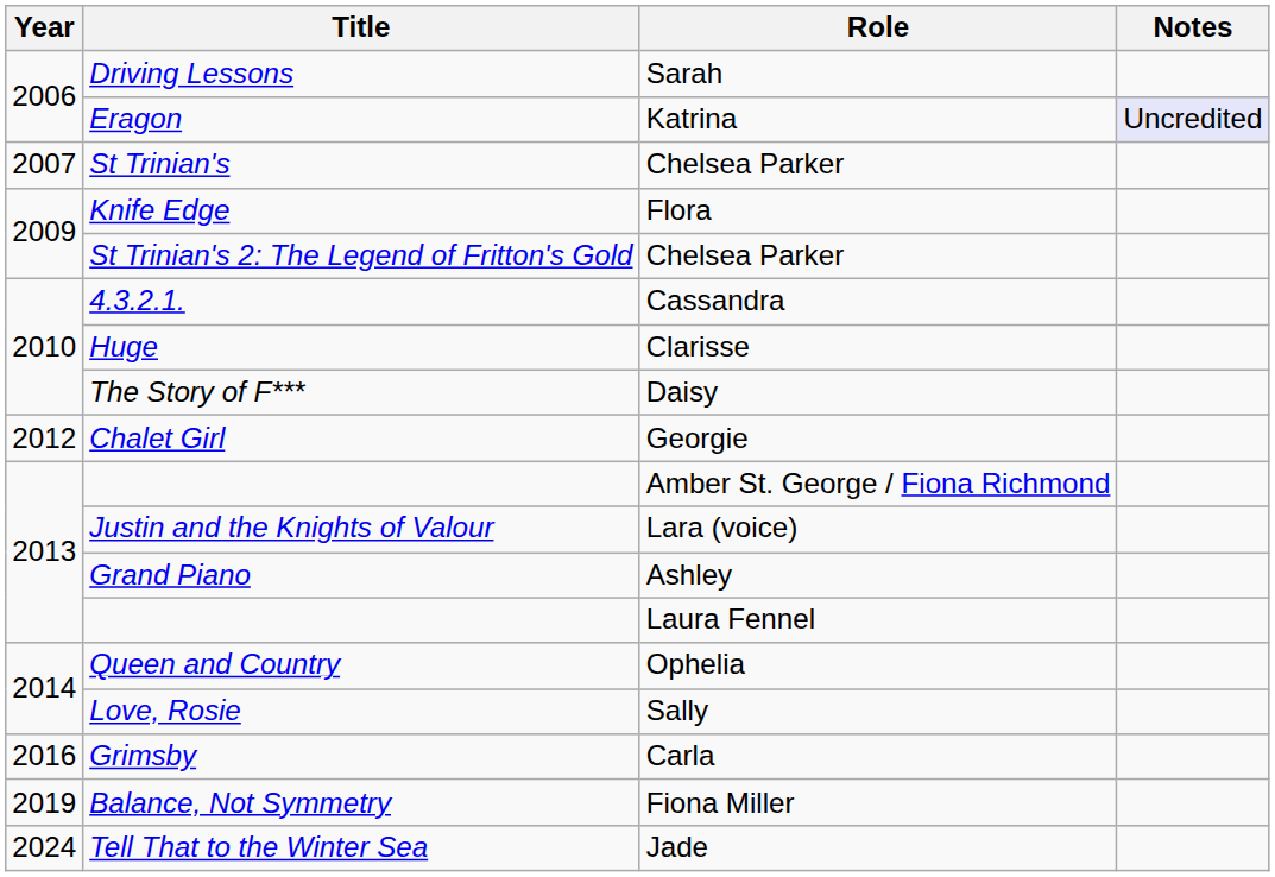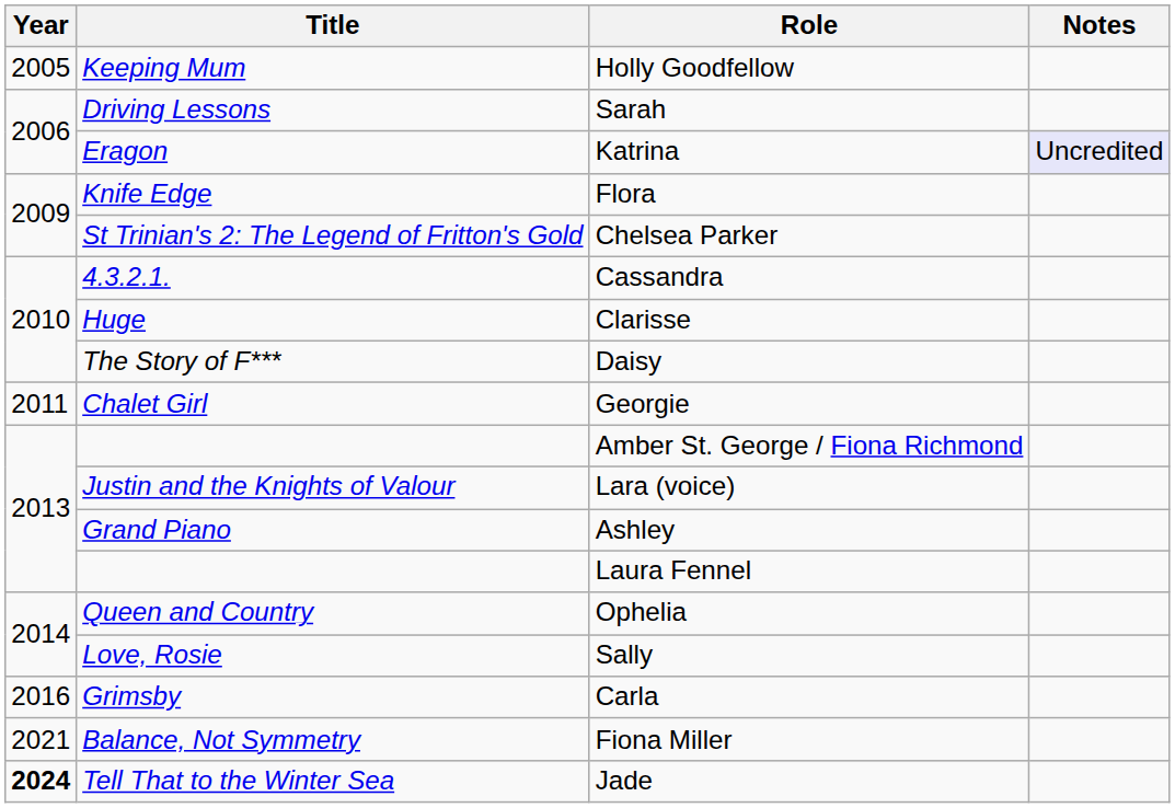 <table class="wikitable sortable">
 <tr>
 <th>Year</th>
 <th>Title</th>
 <th>Role</th>
 <th class="unsortable">Notes</th>
+</tr>
+<tr>
+<td>2005</td>
+<td><em><a href='#'>Keeping Mum</a></em></td>
+<td>Holly Goodfellow</td>
+<td></td>
 </tr>
 <tr>
 <td rowspan="2">2006</td>
 <td><em><a href='#'>Driving Lessons</a></em></td>
 <td>Sarah</td>
 <td></td>
 </tr>
 <tr>
 <td><em><a href='#'>Eragon</a></em></td>
 <td>Katrina</td>
 <td style="background: lavender;">Uncredited</td>
-</tr>
-<tr>
-<td>2007</td>
-<td><em><a href='#'>St Trinian's</a></em></td>
-<td>Chelsea Parker</td>
-<td></td>
 </tr>
 <tr>
 <td rowspan="2">2009</td>
 <td><em><a href='#'>Knife Edge</a></em></td>
 <td>Flora</td>
 <td></td>
 </tr>
 <tr>
 <td><em><a href='#'>St Trinian's 2: The Legend of Fritton's Gold</a></em></td>
 <td>Chelsea Parker</td>
 <td></td>
 </tr>
 <tr>
 <td rowspan="3">2010</td>
 <td><em><a href='#'>4.3.2.1.</a></em></td>
 <td>Cassandra</td>
 <td></td>
 </tr>
 <tr>
 <td><em><a href='#'>Huge</a></em></td>
 <td>Clarisse</td>
 <td></td>
 </tr>
 <tr>
 <td><em>The Story of F***</em></td>
 <td>Daisy</td>
 <td></td>
 </tr>
 <tr>
-<td>2012</td>
+<td>2011</td>
 <td><em><a href='#'>Chalet Girl</a></em></td>
 <td>Georgie</td>
 <td></td>
 </tr>
 <tr>
 <td rowspan="4">2013</td>
 <td><em></em></td>
 <td>Amber St. George / <a href='#'>Fiona Richmond</a></td>
 <td></td>
 </tr>
 <tr>
 <td><em><a href='#'>Justin and the Knights of Valour</a></em></td>
 <td>Lara (voice)</td>
 <td></td>
 </tr>
 <tr>
 <td><em><a href='#'>Grand Piano</a></em></td>
 <td>Ashley</td>
 <td></td>
 </tr>
 <tr>
 <td><em></em></td>
 <td>Laura Fennel</td>
 <td></td>
 </tr>
 <tr>
 <td rowspan="2">2014</td>
 <td><em><a href='#'>Queen and Country</a></em></td>
 <td>Ophelia</td>
 <td></td>
 </tr>
 <tr>
 <td><em><a href='#'>Love, Rosie</a></em></td>
 <td>Sally</td>
 <td></td>
 </tr>
 <tr>
 <td>2016</td>
 <td><em><a href='#'>Grimsby</a></em></td>
 <td>Carla</td>
 <td></td>
 </tr>
 <tr>
-<td>2019</td>
+<td>2021</td>
 <td><em><a href='#'>Balance, Not Symmetry</a></em></td>
 <td>Fiona Miller</td>
 <td></td>
 </tr>
 <tr>
-<td>2024</td>
+<td><strong>2024</strong></td>
 <td><em><a href='#'>Tell That to the Winter Sea</a></em></td>
 <td>Jade</td>
 <td></td>
 </tr>
 </table>
